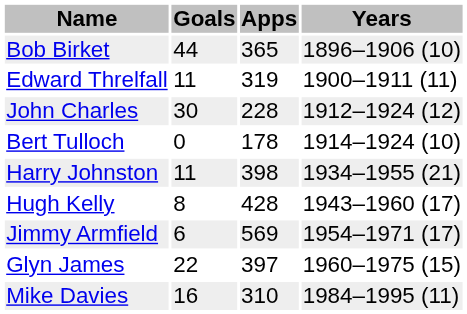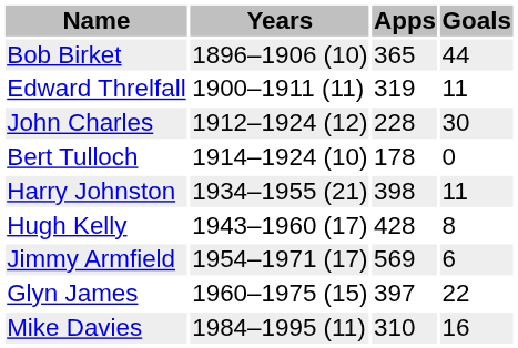 <table class="toccolours">
 <tr>
 <th bgcolor=silver>Name</th>
+<th bgcolor=silver>Years</th>
+<th bgcolor=silver>Apps</th>
 <th bgcolor=silver>Goals</th>
-<th bgcolor=silver>Apps</th>
-<th bgcolor=silver>Years</th>
 </tr>
 <tr bgcolor=#eeeeee>
 <td><a href='#'>Bob Birket</a></td>
+<td>1896–1906 (10)</td>
+<td>365</td>
 <td>44</td>
-<td>365</td>
-<td>1896–1906 (10)</td>
 </tr>
 <tr>
 <td><a href='#'>Edward Threlfall</a></td>
+<td>1900–1911 (11)</td>
+<td>319</td>
 <td>11</td>
-<td>319</td>
-<td>1900–1911 (11)</td>
 </tr>
 <tr bgcolor=#eeeeee>
 <td><a href='#'>John Charles</a></td>
+<td>1912–1924 (12)</td>
+<td>228</td>
 <td>30</td>
-<td>228</td>
-<td>1912–1924 (12)</td>
 </tr>
 <tr>
 <td><a href='#'>Bert Tulloch</a></td>
+<td>1914–1924 (10)</td>
+<td>178</td>
 <td>0</td>
-<td>178</td>
-<td>1914–1924 (10)</td>
 </tr>
 <tr bgcolor=#eeeeee>
 <td><a href='#'>Harry Johnston</a></td>
+<td>1934–1955 (21)</td>
+<td>398</td>
 <td>11</td>
-<td>398</td>
-<td>1934–1955 (21)</td>
 </tr>
 <tr>
 <td><a href='#'>Hugh Kelly</a></td>
+<td>1943–1960 (17)</td>
+<td>428</td>
 <td>8</td>
-<td>428</td>
-<td>1943–1960 (17)</td>
 </tr>
 <tr bgcolor=#eeeeee>
 <td><a href='#'>Jimmy Armfield</a></td>
+<td>1954–1971 (17)</td>
+<td>569</td>
 <td>6</td>
-<td>569</td>
-<td>1954–1971 (17)</td>
 </tr>
 <tr>
 <td><a href='#'>Glyn James</a></td>
+<td>1960–1975 (15)</td>
+<td>397</td>
 <td>22</td>
-<td>397</td>
-<td>1960–1975 (15)</td>
 </tr>
 <tr bgcolor=#eeeeee>
 <td><a href='#'>Mike Davies</a></td>
+<td>1984–1995 (11)</td>
+<td>310</td>
 <td>16</td>
-<td>310</td>
-<td>1984–1995 (11)</td>
 </tr>
 </table>
